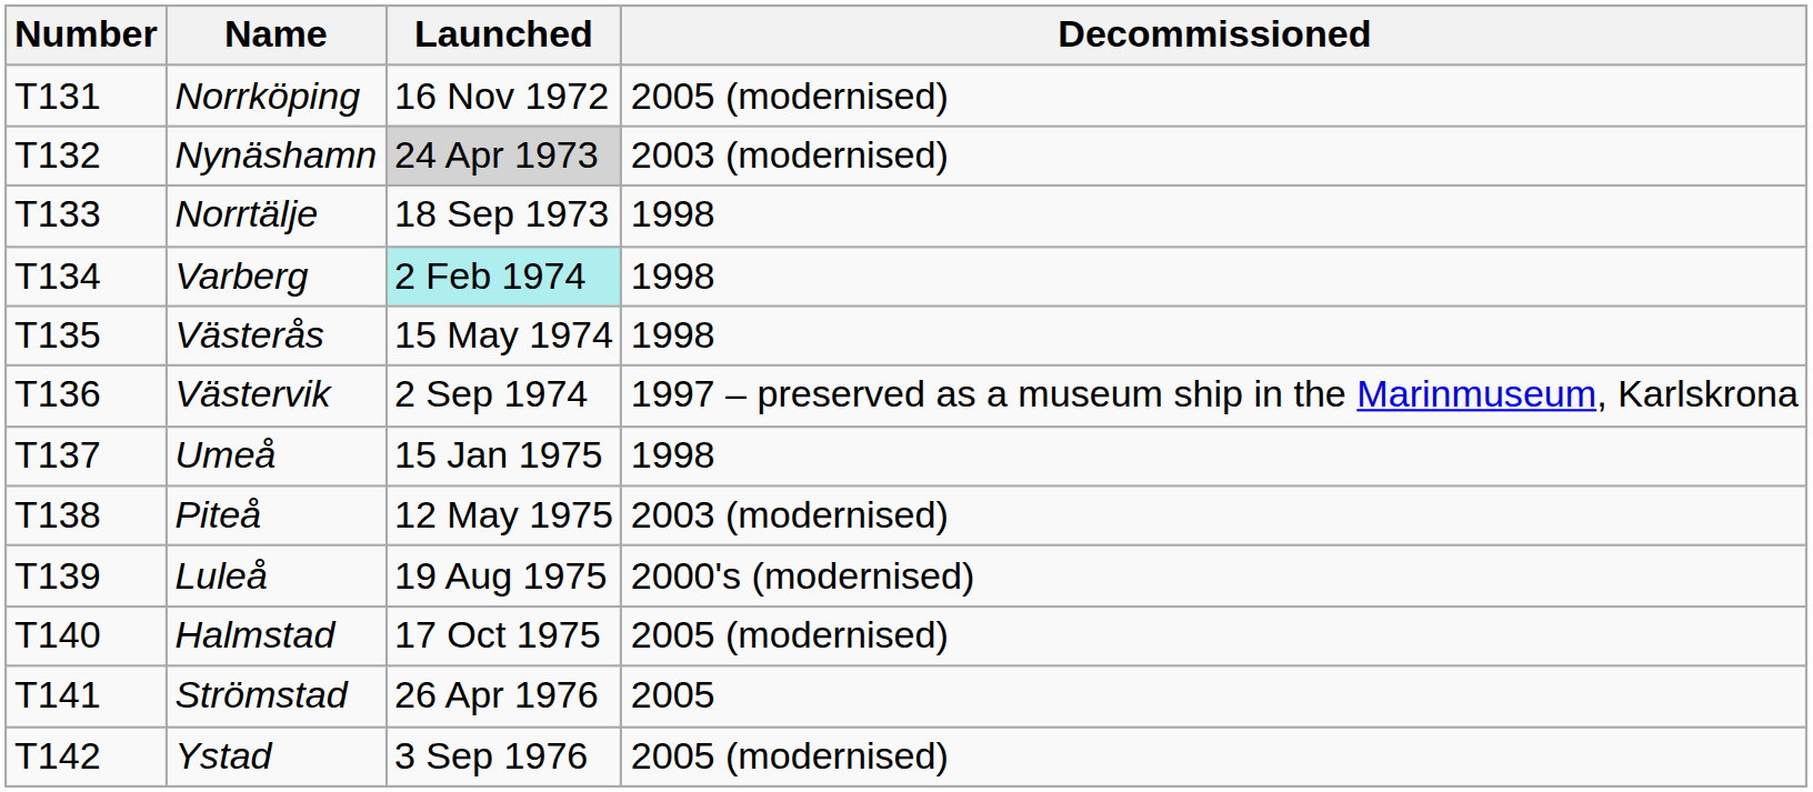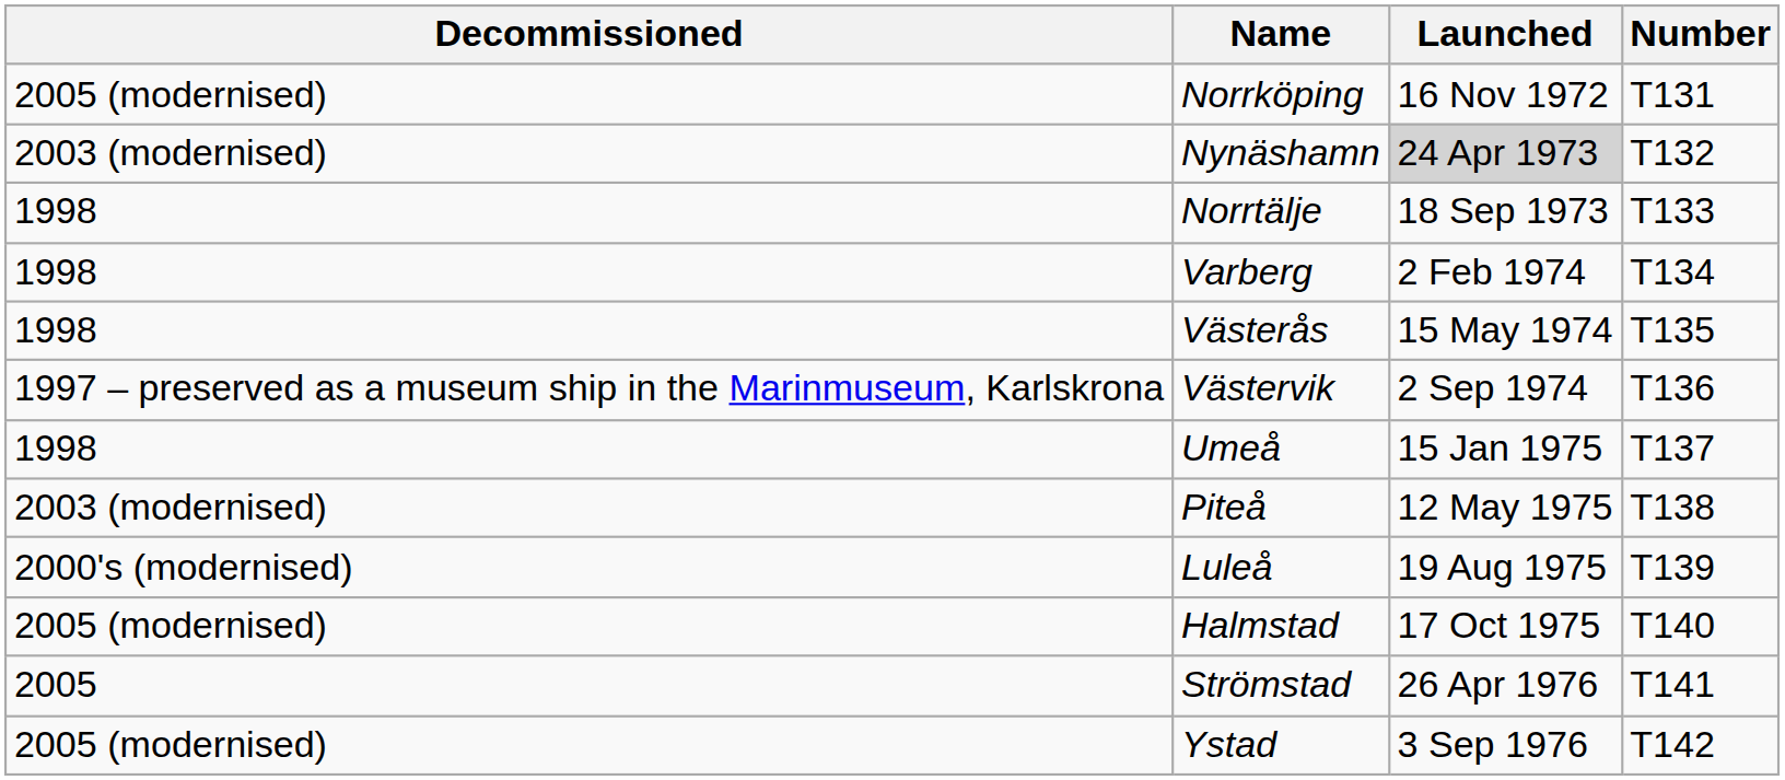 <table class="wikitable">
 <tr>
-<th>Number</th>
+<th>Decommissioned</th>
 <th>Name</th>
 <th>Launched</th>
-<th>Decommissioned</th>
+<th>Number</th>
 </tr>
 <tr>
-<td>T131</td>
+<td>2005 (modernised)</td>
 <td><em>Norrköping</em></td>
 <td>16 Nov 1972</td>
-<td>2005 (modernised)</td>
+<td>T131</td>
 </tr>
 <tr>
-<td>T132</td>
+<td>2003 (modernised)</td>
 <td><em>Nynäshamn</em></td>
 <td style="background: lightgrey;">24 Apr 1973</td>
-<td>2003 (modernised)</td>
+<td>T132</td>
 </tr>
 <tr>
-<td>T133</td>
+<td>1998</td>
 <td><em>Norrtälje</em></td>
 <td>18 Sep 1973</td>
-<td>1998</td>
+<td>T133</td>
 </tr>
 <tr>
+<td>1998</td>
+<td><em>Varberg</em></td>
+<td>2 Feb 1974</td>
 <td>T134</td>
-<td><em>Varberg</em></td>
-<td style="background: paleturquoise;">2 Feb 1974</td>
-<td>1998</td>
 </tr>
 <tr>
-<td>T135</td>
+<td>1998</td>
 <td><em>Västerås</em></td>
 <td>15 May 1974</td>
-<td>1998</td>
+<td>T135</td>
 </tr>
 <tr>
-<td>T136</td>
+<td>1997 – preserved as a museum ship in the <a href='#'>Marinmuseum</a>, Karlskrona</td>
 <td><em>Västervik</em></td>
 <td>2 Sep 1974</td>
-<td>1997 – preserved as a museum ship in the <a href='#'>Marinmuseum</a>, Karlskrona</td>
+<td>T136</td>
 </tr>
 <tr>
-<td>T137</td>
+<td>1998</td>
 <td><em>Umeå</em></td>
 <td>15 Jan 1975</td>
-<td>1998</td>
+<td>T137</td>
 </tr>
 <tr>
-<td>T138</td>
+<td>2003 (modernised)</td>
 <td><em>Piteå</em></td>
 <td>12 May 1975</td>
-<td>2003 (modernised)</td>
+<td>T138</td>
 </tr>
 <tr>
-<td>T139</td>
+<td>2000's (modernised)</td>
 <td><em>Luleå</em></td>
 <td>19 Aug 1975</td>
-<td>2000's (modernised)</td>
+<td>T139</td>
 </tr>
 <tr>
-<td>T140</td>
+<td>2005 (modernised)</td>
 <td><em>Halmstad</em></td>
 <td>17 Oct 1975</td>
-<td>2005 (modernised)</td>
+<td>T140</td>
 </tr>
 <tr>
-<td>T141</td>
+<td>2005</td>
 <td><em>Strömstad</em></td>
 <td>26 Apr 1976</td>
-<td>2005</td>
+<td>T141</td>
 </tr>
 <tr>
-<td>T142</td>
+<td>2005 (modernised)</td>
 <td><em>Ystad</em></td>
 <td>3 Sep 1976</td>
-<td>2005 (modernised)</td>
+<td>T142</td>
 </tr>
 </table>
